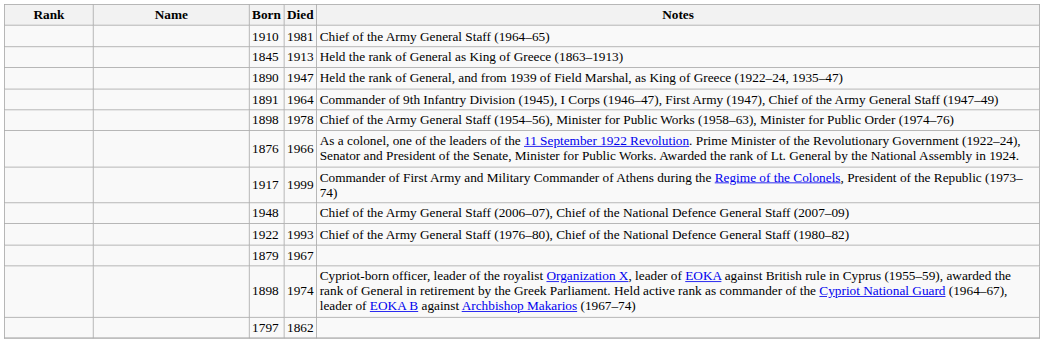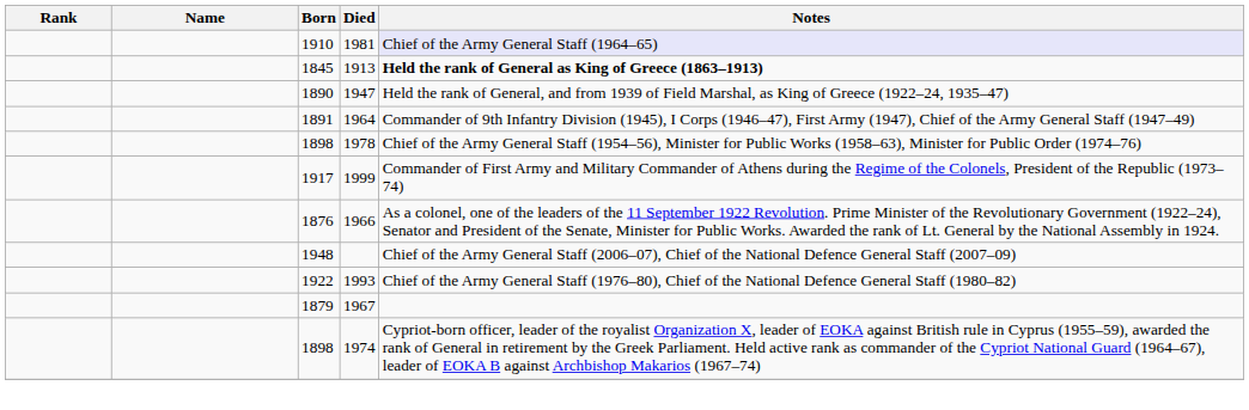 <table class="wikitable sortable">
 <tr>
 <th width="100">Rank</th>
 <th width="180">Name</th>
 <th width="30">Born</th>
 <th width="30">Died</th>
 <th>Notes</th>
 </tr>
 <tr>
 <td></td>
 <td></td>
 <td>1910</td>
 <td>1981</td>
-<td>Chief of the Army General Staff (1964–65)</td>
+<td style="background: lavender;">Chief of the Army General Staff (1964–65)</td>
 </tr>
 <tr>
 <td></td>
 <td></td>
 <td>1845</td>
 <td>1913</td>
-<td>Held the rank of General as King of Greece (1863–1913)</td>
+<td><strong>Held the rank of General as King of Greece (1863–1913)</strong></td>
 </tr>
 <tr>
 <td></td>
 <td></td>
 <td>1890</td>
 <td>1947</td>
 <td>Held the rank of General, and from 1939 of Field Marshal, as King of Greece (1922–24, 1935–47)</td>
 </tr>
 <tr>
 <td></td>
 <td></td>
 <td>1891</td>
 <td>1964</td>
 <td>Commander of 9th Infantry Division (1945), I Corps (1946–47), First Army (1947), Chief of the Army General Staff (1947–49)</td>
 </tr>
 <tr>
 <td></td>
 <td></td>
 <td>1898</td>
 <td>1978</td>
 <td>Chief of the Army General Staff (1954–56), Minister for Public Works (1958–63), Minister for Public Order (1974–76)</td>
 </tr>
 <tr>
 <td></td>
 <td></td>
-<td>1876</td>
-<td>1966</td>
-<td>As a colonel, one of the leaders of the <a href='#'>11 September 1922 Revolution</a>. Prime Minister of the Revolutionary Government (1922–24), Senator and President of the Senate, Minister for Public Works. Awarded the rank of Lt. General by the National Assembly in 1924.</td>
+<td>1917</td>
+<td>1999</td>
+<td>Commander of First Army and Military Commander of Athens during the <a href='#'>Regime of the Colonels</a>, President of the Republic (1973–74)</td>
 </tr>
 <tr>
 <td></td>
 <td></td>
-<td>1917</td>
-<td>1999</td>
-<td>Commander of First Army and Military Commander of Athens during the <a href='#'>Regime of the Colonels</a>, President of the Republic (1973–74)</td>
+<td>1876</td>
+<td>1966</td>
+<td>As a colonel, one of the leaders of the <a href='#'>11 September 1922 Revolution</a>. Prime Minister of the Revolutionary Government (1922–24), Senator and President of the Senate, Minister for Public Works. Awarded the rank of Lt. General by the National Assembly in 1924.</td>
 </tr>
 <tr>
 <td></td>
 <td></td>
 <td>1948</td>
 <td></td>
 <td>Chief of the Army General Staff (2006–07), Chief of the National Defence General Staff (2007–09)</td>
 </tr>
 <tr>
 <td></td>
 <td></td>
 <td>1922</td>
 <td>1993</td>
 <td>Chief of the Army General Staff (1976–80), Chief of the National Defence General Staff (1980–82)</td>
 </tr>
 <tr>
 <td></td>
 <td></td>
 <td>1879</td>
 <td>1967</td>
 <td></td>
 </tr>
 <tr>
 <td></td>
 <td></td>
 <td>1898</td>
 <td>1974</td>
 <td>Cypriot-born officer, leader of the royalist <a href='#'>Organization X</a>, leader of <a href='#'>EOKA</a> against British rule in Cyprus (1955–59), awarded the rank of General in retirement by the Greek Parliament. Held active rank as commander of the <a href='#'>Cypriot National Guard</a> (1964–67), leader of <a href='#'>EOKA B</a> against <a href='#'>Archbishop Makarios</a> (1967–74)</td>
 </tr>
 <tr>
-<td></td>
-<td></td>
-<td>1797</td>
-<td>1862</td>
-<td></td>
-</tr>
-<tr>
 </tr>
 </table>
